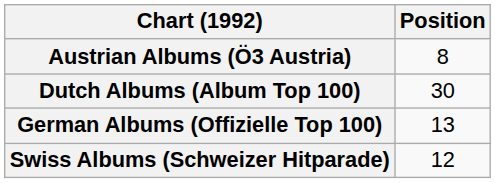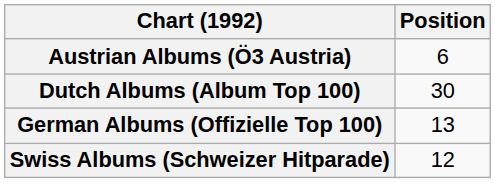 <table class="wikitable sortable plainrowheaders">
 <tr>
 <th>Chart (1992)</th>
 <th>Position</th>
 </tr>
 <tr>
 <th scope="row">Austrian Albums (Ö3 Austria)</th>
-<td style="text-align:center">8</td>
+<td style="text-align:center">6</td>
 </tr>
 <tr>
 <th scope="row">Dutch Albums (Album Top 100)</th>
 <td style="text-align:center">30</td>
 </tr>
 <tr>
 <th scope="row">German Albums (Offizielle Top 100)</th>
 <td style="text-align:center">13</td>
 </tr>
 <tr>
 <th scope="row">Swiss Albums (Schweizer Hitparade)</th>
 <td style="text-align:center">12</td>
 </tr>
 </table>
